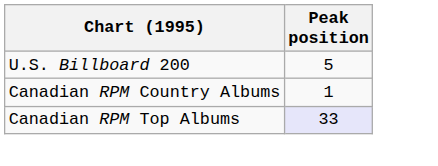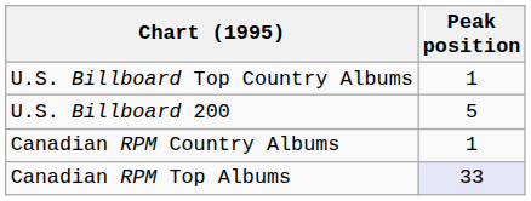 <table class="wikitable">
 <tr>
 <th>Chart (1995)</th>
 <th>Peak<br>position</th>
+</tr>
+<tr>
+<td>U.S. <em>Billboard</em> Top Country Albums</td>
+<td align="center">1</td>
 </tr>
 <tr>
 <td>U.S. <em>Billboard</em> 200</td>
 <td align="center">5</td>
 </tr>
 <tr>
 <td>Canadian <em>RPM</em> Country Albums</td>
 <td align="center">1</td>
 </tr>
 <tr>
 <td>Canadian <em>RPM</em> Top Albums</td>
 <td align="center" style="background: lavender;">33</td>
 </tr>
 </table>
